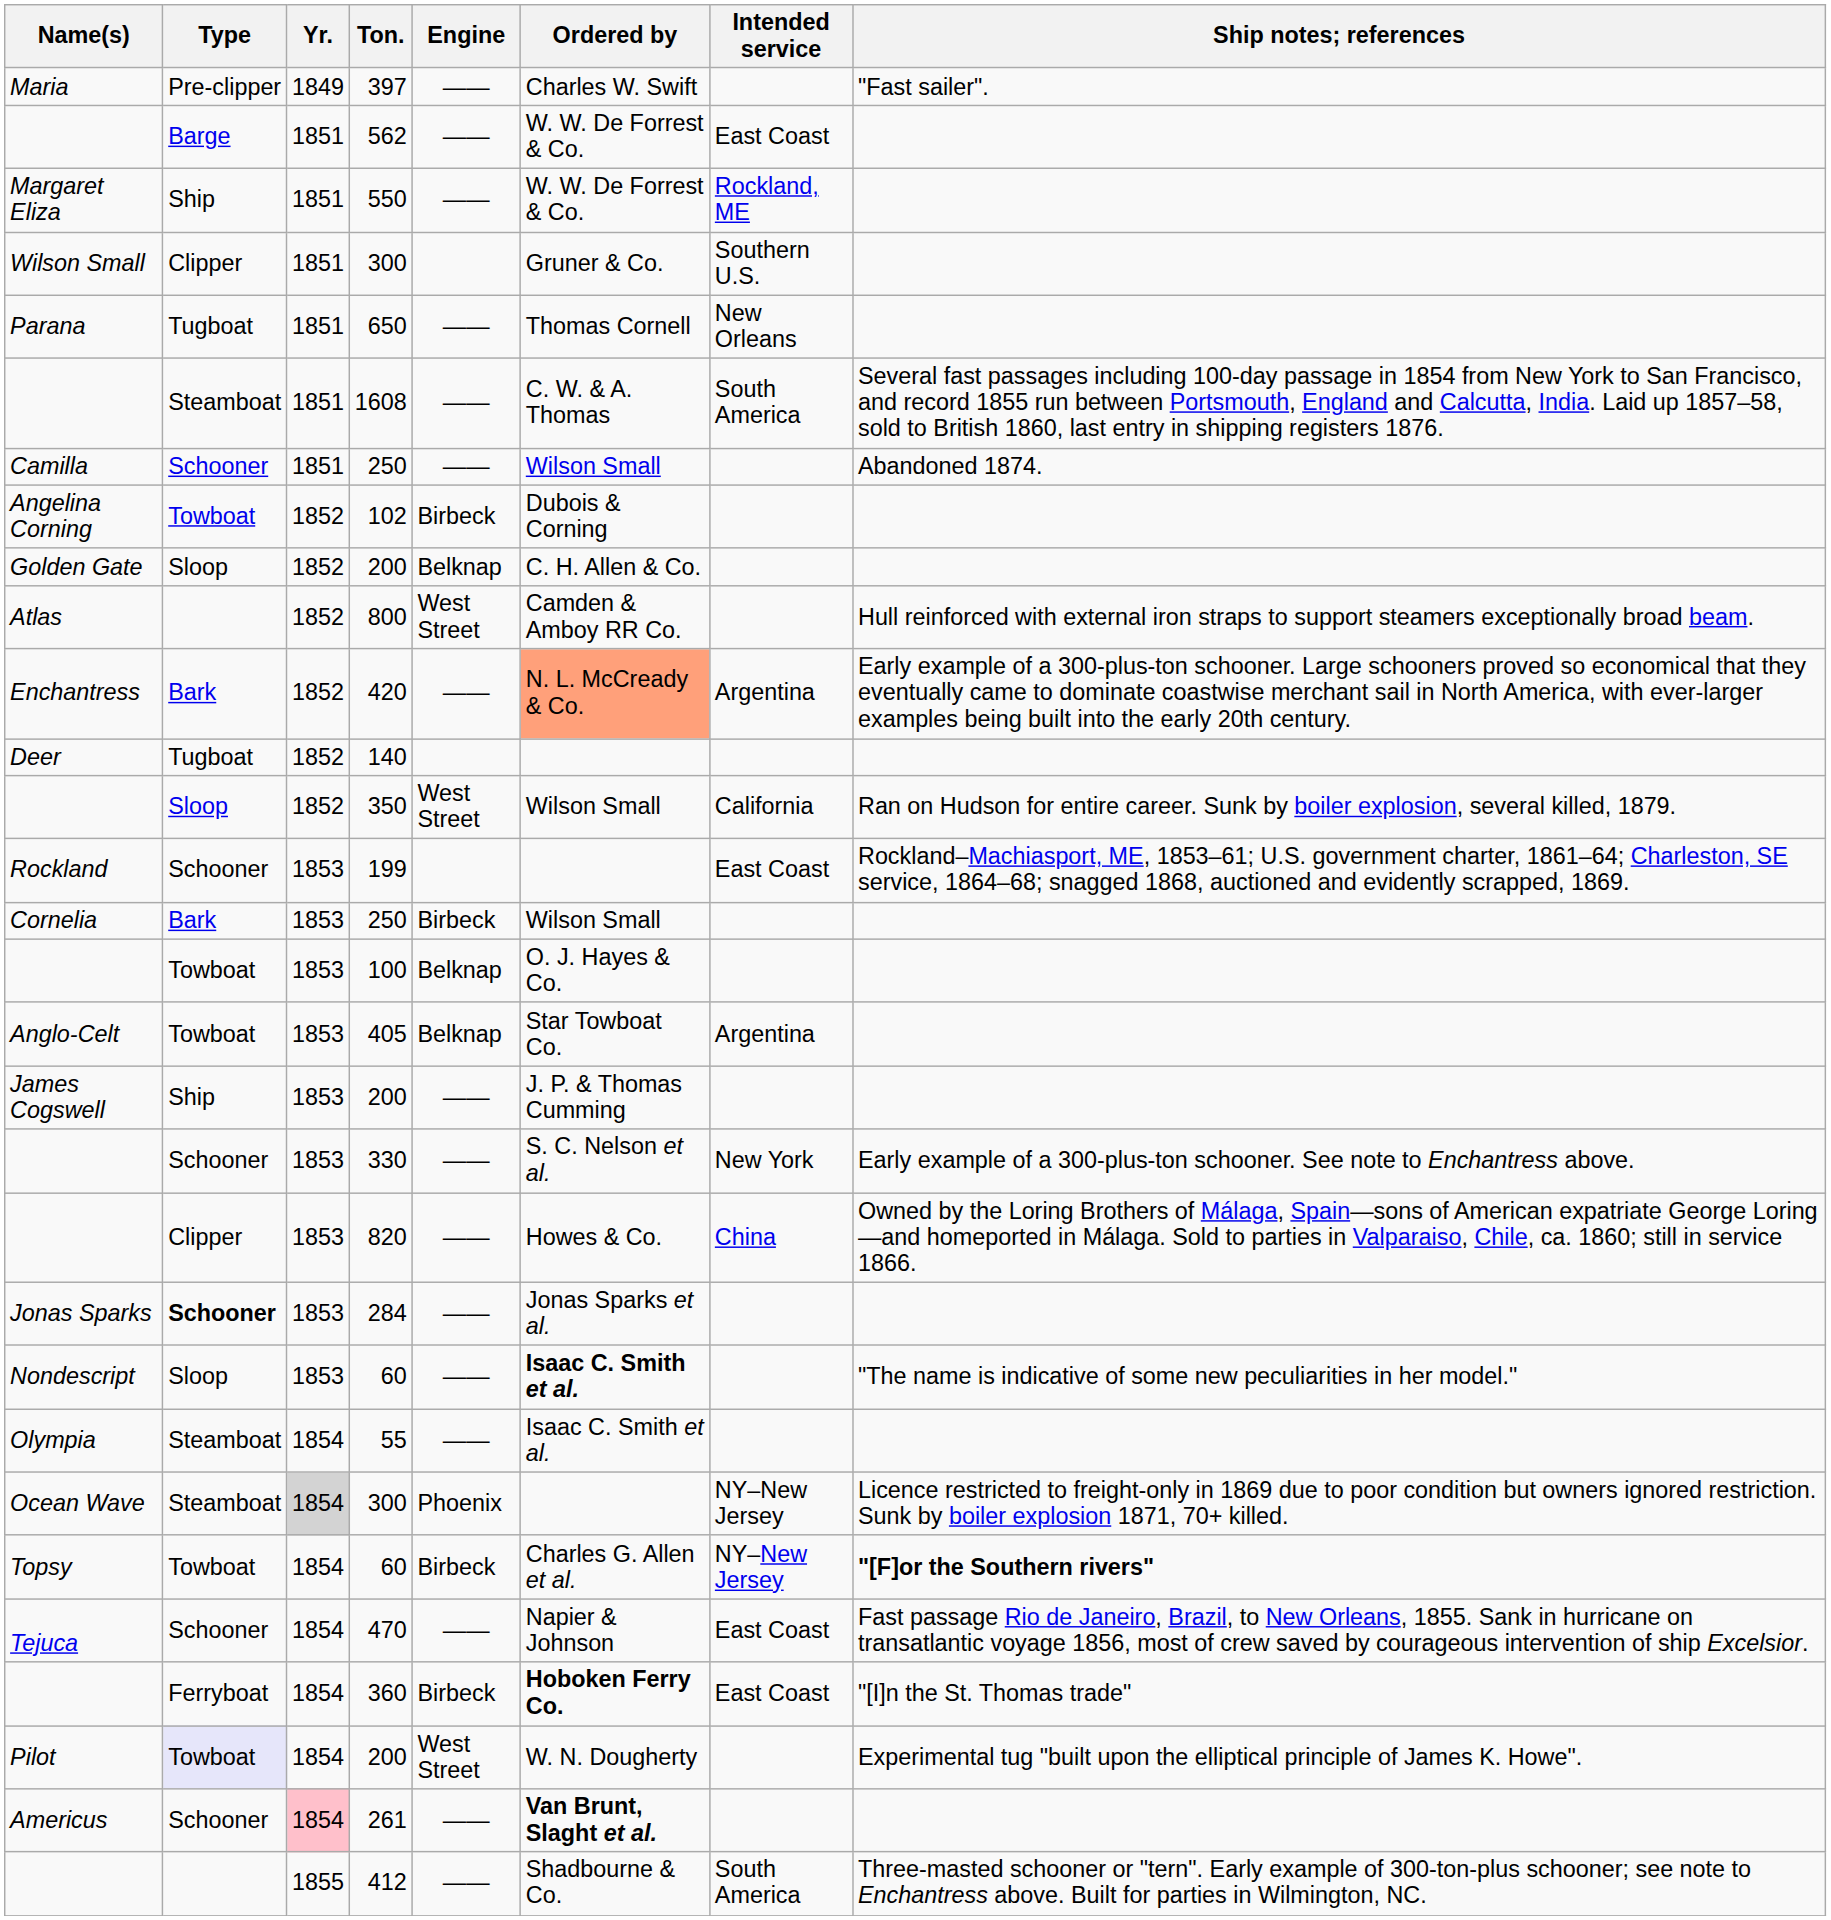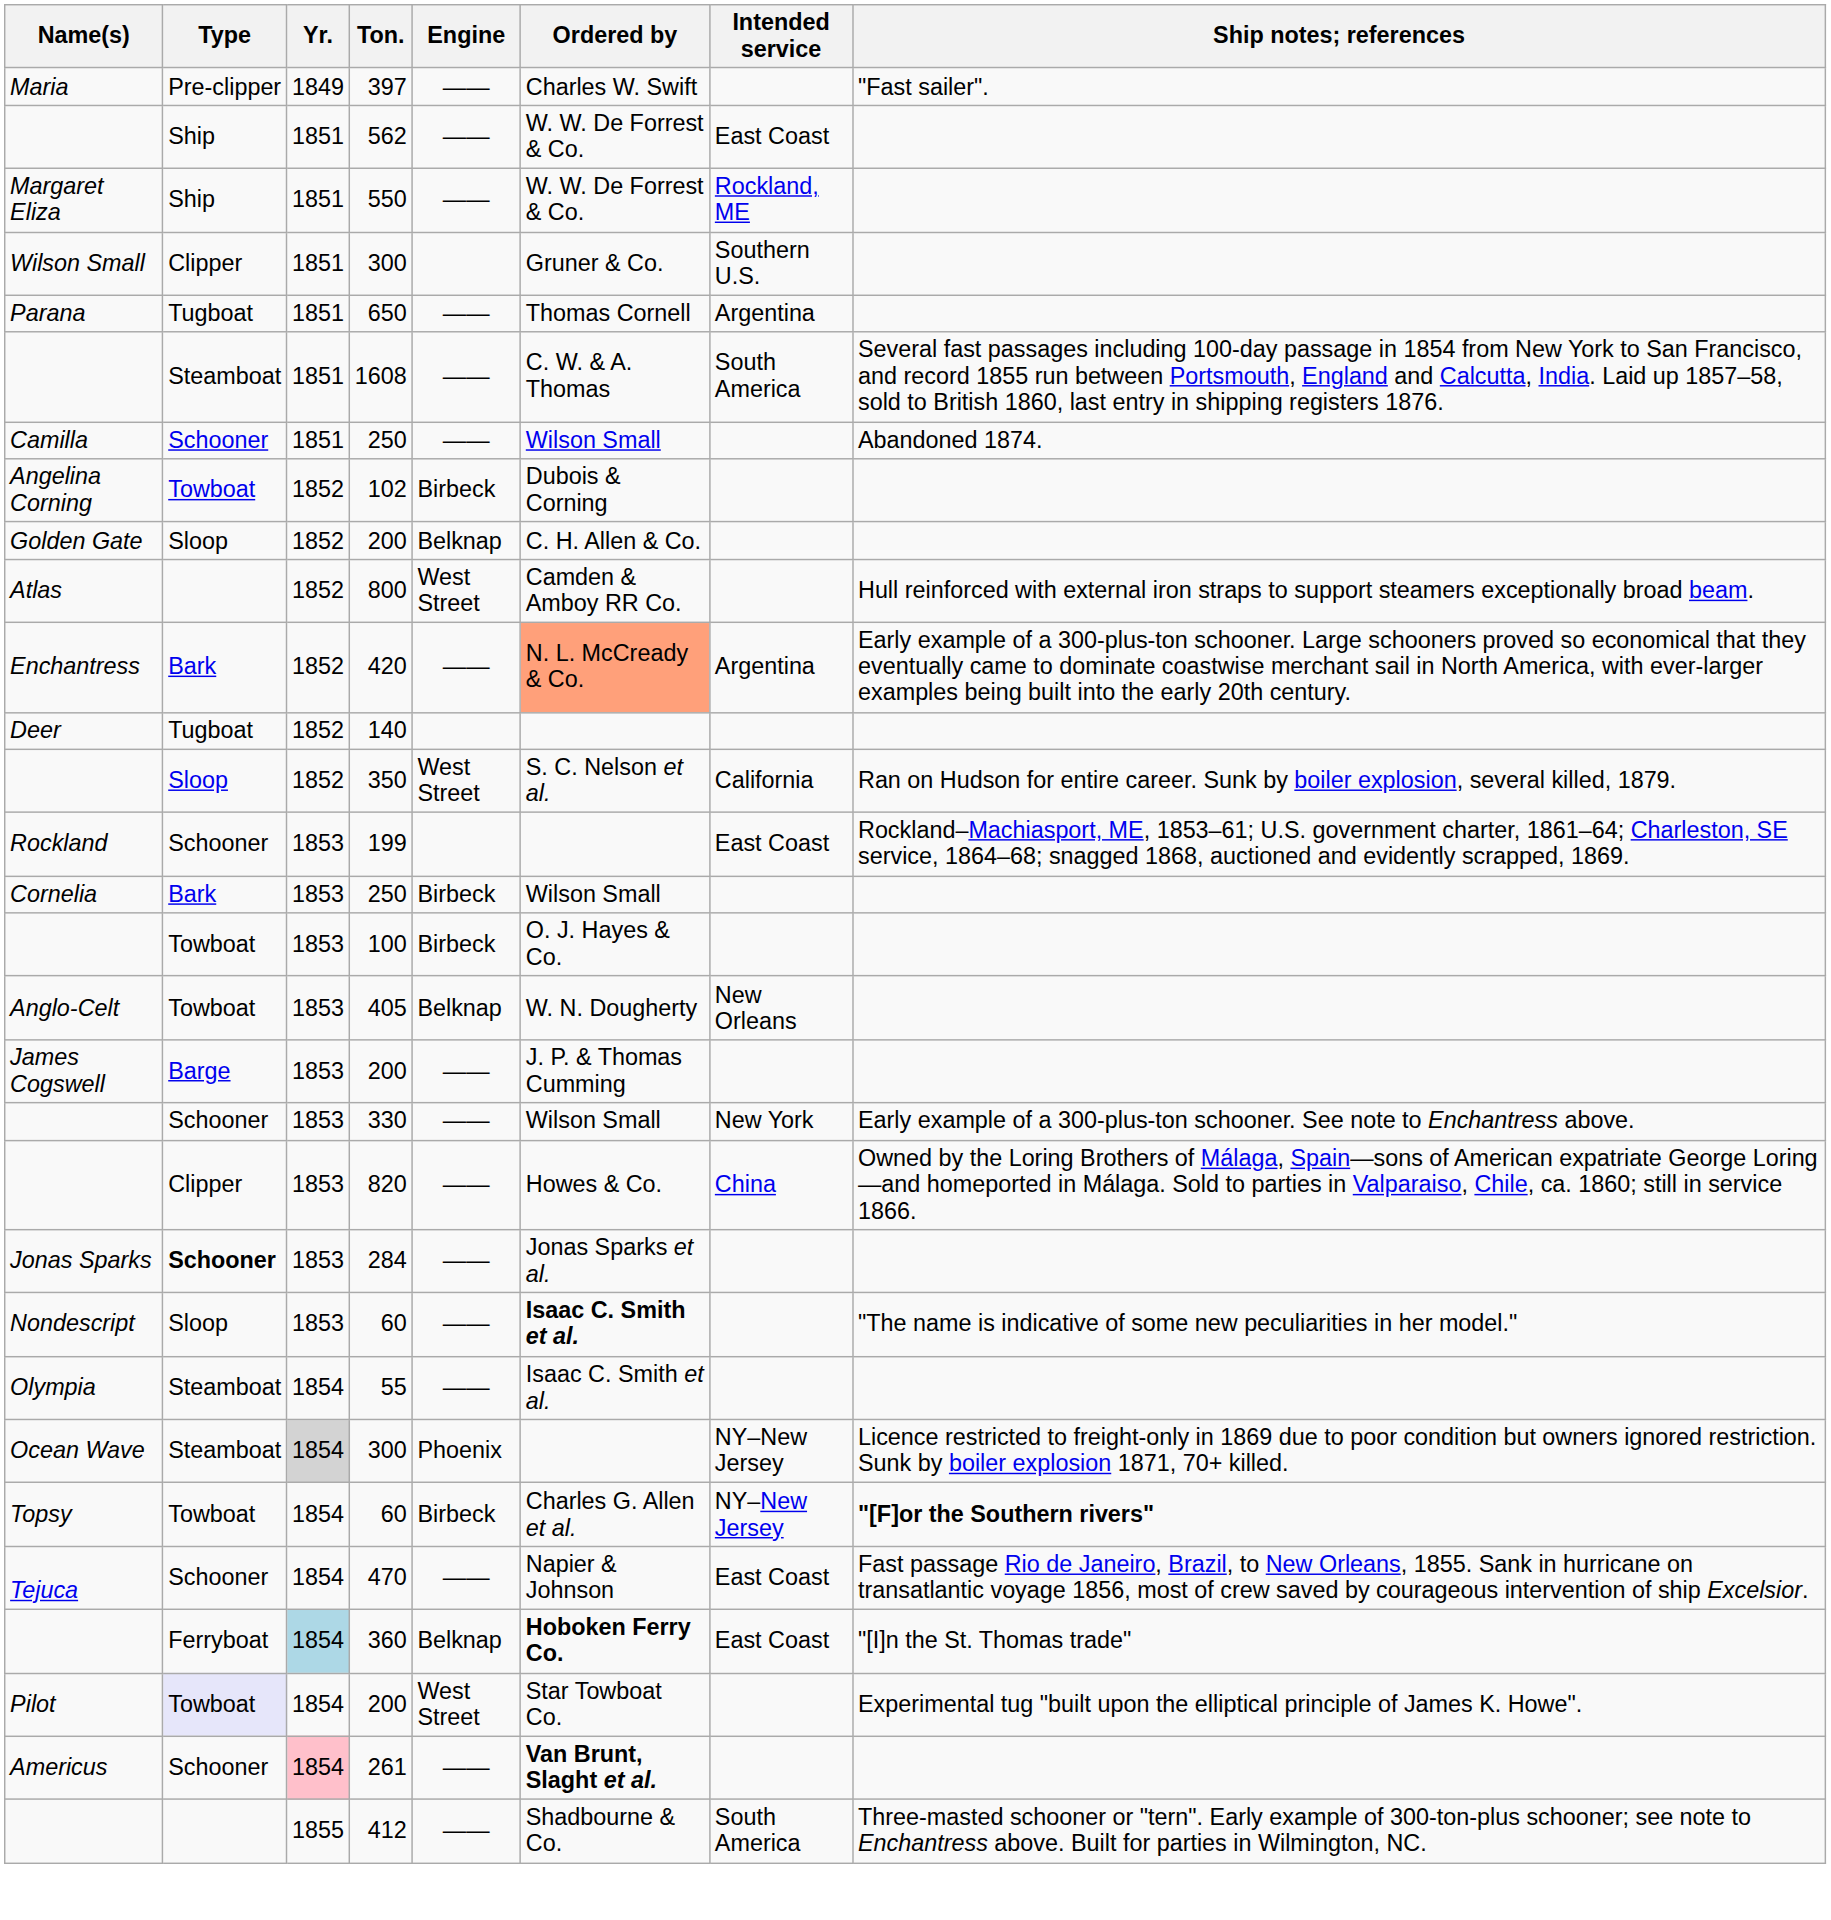 <table class="wikitable sortable">
 <tr>
 <th align="left">Name(s)</th>
 <th align="center">Type</th>
 <th align="center">Yr.<br></th>
 <th align="center">Ton.<br></th>
 <th align="center">Engine </th>
 <th align="center">Ordered by</th>
 <th align="center">Intended service</th>
 <th align="center">Ship notes; references</th>
 </tr>
 <tr align="left">
 <td><em>Maria</em></td>
 <td>Pre-clipper</td>
 <td align="center">1849</td>
 <td align="right">397</td>
 <td align="center">——</td>
 <td>Charles W. Swift</td>
 <td></td>
 <td>"Fast sailer".</td>
 </tr>
 <tr align="left">
 <td></td>
-<td><a href='#'>Barge</a></td>
+<td>Ship</td>
 <td align="center">1851</td>
 <td align="right">562</td>
 <td align="center">——</td>
 <td>W. W. De Forrest & Co.</td>
 <td>East Coast</td>
 <td></td>
 </tr>
 <tr align="left">
 <td><em>Margaret Eliza</em></td>
 <td>Ship</td>
 <td align="center">1851</td>
 <td align="right">550</td>
 <td align="center">——</td>
 <td>W. W. De Forrest & Co.</td>
 <td><a href='#'>Rockland, ME</a></td>
 <td></td>
 </tr>
 <tr align="left">
 <td><em>Wilson Small</em></td>
 <td>Clipper</td>
 <td align="center">1851</td>
 <td align="right">300</td>
 <td></td>
 <td>Gruner & Co.</td>
 <td>Southern U.S.</td>
 <td></td>
 </tr>
 <tr align="left">
 <td><em>Parana</em></td>
 <td>Tugboat</td>
 <td align="center">1851</td>
 <td align="right">650</td>
 <td align="center">——</td>
 <td>Thomas Cornell</td>
-<td>New Orleans</td>
+<td>Argentina</td>
 <td></td>
 </tr>
 <tr align="left">
 <td sortvalue=Hurricane><br> </td>
 <td>Steamboat</td>
 <td align="center">1851</td>
 <td align="right">1608</td>
 <td align="center">——</td>
 <td>C. W. & A. Thomas</td>
 <td>South America</td>
 <td> Several fast passages including 100-day passage in 1854 from New York to San Francisco, and record 1855 run between <a href='#'>Portsmouth</a>, <a href='#'>England</a> and <a href='#'>Calcutta</a>, <a href='#'>India</a>. Laid up 1857–58, sold to British 1860, last entry in shipping registers 1876.</td>
 </tr>
 <tr align="left">
 <td><em>Camilla</em></td>
 <td><a href='#'>Schooner</a></td>
 <td align="center">1851</td>
 <td align="right">250</td>
 <td align="center">——</td>
 <td><a href='#'>Wilson Small</a></td>
 <td></td>
 <td> Abandoned 1874. </td>
 </tr>
 <tr align="left">
 <td><em>Angelina Corning</em></td>
 <td><a href='#'>Towboat</a></td>
 <td align="center">1852</td>
 <td align="right">102</td>
 <td>Birbeck</td>
 <td>Dubois & Corning</td>
 <td></td>
 <td></td>
 </tr>
 <tr align="left">
 <td><em>Golden Gate</em></td>
 <td>Sloop</td>
 <td align="center">1852</td>
 <td align="right">200</td>
 <td>Belknap</td>
 <td>C. H. Allen & Co. </td>
 <td></td>
 <td></td>
 </tr>
 <tr align="left">
 <td><em>Atlas</em></td>
 <td></td>
 <td align="center">1852</td>
 <td align="right">800</td>
 <td>West Street</td>
 <td>Camden & Amboy RR Co.</td>
 <td></td>
 <td> Hull reinforced with external iron straps to support steamers exceptionally broad <a href='#'>beam</a>.</td>
 </tr>
 <tr align="left">
 <td><em>Enchantress</em></td>
 <td><a href='#'>Bark</a></td>
 <td align="center">1852</td>
 <td align="right">420</td>
 <td align="center">——</td>
 <td style="background: lightsalmon;">N. L. McCready & Co.</td>
 <td>Argentina</td>
 <td> Early example of a 300-plus-ton schooner. Large schooners proved so economical that they eventually came to dominate coastwise merchant sail in North America, with ever-larger examples being built into the early 20th century.</td>
 </tr>
 <tr align="left">
 <td><em>Deer</em></td>
 <td>Tugboat</td>
 <td align="center">1852</td>
 <td align="right">140</td>
 <td></td>
 <td></td>
 <td></td>
 <td></td>
 </tr>
 <tr align="left">
 <td></td>
 <td><a href='#'>Sloop</a></td>
 <td align="center">1852</td>
 <td align="right">350</td>
 <td>West Street</td>
-<td>Wilson Small</td>
+<td>S. C. Nelson <em>et al.</em></td>
 <td>California</td>
 <td> Ran on Hudson for entire career. Sunk by <a href='#'>boiler explosion</a>,  several killed, 1879.</td>
 </tr>
 <tr align="left">
 <td><em>Rockland</em></td>
 <td>Schooner</td>
 <td align="center">1853</td>
 <td align="right">199</td>
 <td></td>
 <td></td>
 <td>East Coast</td>
 <td> Rockland–<a href='#'>Machiasport, ME</a>, 1853–61; U.S. government charter, 1861–64; <a href='#'>Charleston, SE</a> service, 1864–68; snagged 1868, auctioned and evidently scrapped, 1869.</td>
 </tr>
 <tr align="left">
 <td><em>Cornelia</em></td>
 <td><a href='#'>Bark</a></td>
 <td align="center">1853</td>
 <td align="right">250</td>
 <td>Birbeck</td>
 <td>Wilson Small</td>
 <td></td>
 <td></td>
 </tr>
 <tr align="left">
 <td></td>
 <td>Towboat</td>
 <td align="center">1853</td>
 <td align="right">100</td>
-<td>Belknap </td>
+<td>Birbeck</td>
 <td>O. J. Hayes & Co.</td>
 <td></td>
 <td></td>
 </tr>
 <tr align="left">
 <td><em>Anglo-Celt</em></td>
 <td>Towboat</td>
 <td align="center">1853</td>
 <td align="right">405</td>
 <td>Belknap</td>
-<td>Star Towboat Co.</td>
-<td>Argentina</td>
+<td>W. N. Dougherty</td>
+<td>New Orleans</td>
 <td></td>
 </tr>
 <tr align="left">
 <td><em>James Cogswell</em></td>
-<td>Ship</td>
+<td><a href='#'>Barge</a></td>
 <td align="center">1853</td>
 <td align="right">200</td>
 <td align="center">——</td>
 <td>J. P. & Thomas Cumming</td>
 <td></td>
 <td></td>
 </tr>
 <tr align="left">
 <td></td>
 <td>Schooner</td>
 <td align="center">1853</td>
 <td align="right">330</td>
 <td align="center">——</td>
-<td>S. C. Nelson <em>et al.</em></td>
+<td>Wilson Small</td>
 <td>New York</td>
 <td> Early example of a 300-plus-ton schooner. See note to <em>Enchantress</em> above.</td>
 </tr>
 <tr align="left">
 <td sortvalue=Gravina><br> </td>
 <td>Clipper</td>
 <td align="center">1853</td>
 <td align="right">820</td>
 <td align="center">——</td>
 <td>Howes & Co.</td>
 <td><a href='#'>China</a></td>
 <td> Owned by the Loring Brothers of <a href='#'>Málaga</a>, <a href='#'>Spain</a>—sons of American expatriate George Loring—and homeported in Málaga. Sold to parties in <a href='#'>Valparaiso</a>, <a href='#'>Chile</a>, ca. 1860; still in service 1866.</td>
 </tr>
 <tr align="left">
 <td><em>Jonas Sparks</em></td>
 <td><strong>Schooner</strong></td>
 <td align="center">1853</td>
 <td align="right">284</td>
 <td align="center">——</td>
 <td>Jonas Sparks <em>et al.</em></td>
 <td></td>
 <td></td>
 </tr>
 <tr align="left">
 <td><em>Nondescript</em></td>
 <td>Sloop</td>
 <td align="center">1853</td>
 <td align="right">60</td>
 <td align="center">——</td>
 <td><strong>Isaac C. Smith <em>et al.</em></strong></td>
 <td></td>
 <td>"The name is indicative of some new peculiarities in her model."</td>
 </tr>
 <tr align="left">
 <td><em>Olympia</em></td>
 <td>Steamboat</td>
 <td align="center">1854</td>
 <td align="right">55</td>
 <td align="center">——</td>
 <td>Isaac C. Smith <em>et al.</em></td>
 <td></td>
 <td></td>
 </tr>
 <tr align="left">
 <td><em>Ocean Wave</em></td>
 <td>Steamboat</td>
 <td align="center" style="background: lightgrey;">1854</td>
 <td align="right">300</td>
 <td>Phoenix</td>
 <td></td>
 <td>NY–New Jersey</td>
 <td> Licence restricted to freight-only in 1869 due to poor condition but owners ignored restriction. Sunk by <a href='#'>boiler explosion</a> 1871, 70+ killed.</td>
 </tr>
 <tr align="left">
 <td><em>Topsy</em></td>
 <td>Towboat</td>
 <td align="center">1854</td>
 <td align="right">60</td>
 <td>Birbeck</td>
 <td>Charles G. Allen <em>et al.</em></td>
 <td>NY–<a href='#'>New Jersey</a></td>
 <td><strong> "[F]or the Southern rivers"</strong></td>
 </tr>
 <tr align="left">
 <td sortvalue=Tejuca><br> <em><a href='#'>Tejuca</a></em></td>
 <td>Schooner</td>
 <td align="center">1854</td>
 <td align="right">470</td>
 <td align="center">——</td>
 <td>Napier & Johnson</td>
 <td>East Coast</td>
 <td> Fast passage <a href='#'>Rio de Janeiro</a>, <a href='#'>Brazil</a>, to <a href='#'>New Orleans</a>, 1855. Sank in hurricane on transatlantic voyage 1856, most of crew saved by courageous intervention of ship <em>Excelsior</em>.</td>
 </tr>
 <tr align="left">
 <td></td>
 <td>Ferryboat</td>
-<td align="center">1854</td>
+<td align="center" style="background: lightblue;">1854</td>
 <td align="right">360</td>
-<td>Birbeck</td>
+<td>Belknap </td>
 <td><strong>Hoboken Ferry Co.</strong></td>
 <td>East Coast</td>
 <td>"[I]n the St. Thomas trade"</td>
 </tr>
 <tr align="left">
 <td><em>Pilot</em></td>
 <td style="background: lavender;">Towboat</td>
 <td align="center">1854</td>
 <td align="right">200</td>
 <td>West Street</td>
-<td>W. N. Dougherty</td>
+<td>Star Towboat Co.</td>
 <td></td>
 <td> Experimental tug "built upon the elliptical principle of James K. Howe".</td>
 </tr>
 <tr align="left">
 <td><em>Americus</em></td>
 <td>Schooner</td>
 <td align="center" style="background: pink;">1854</td>
 <td align="right">261</td>
 <td align="center">——</td>
 <td><strong>Van Brunt, Slaght <em>et al.</em></strong></td>
 <td></td>
 <td></td>
 </tr>
 <tr align="left">
 <td></td>
 <td></td>
 <td align="center">1855</td>
 <td align="right">412</td>
 <td align="center">——</td>
 <td>Shadbourne & Co. </td>
 <td>South America</td>
 <td>Three-masted schooner or "tern". Early example of 300-ton-plus schooner; see note to <em>Enchantress</em> above. Built for parties in Wilmington, NC.</td>
 </tr>
 </table>
